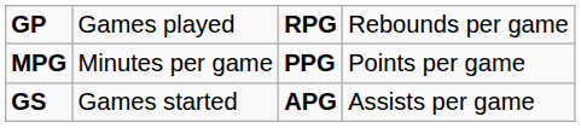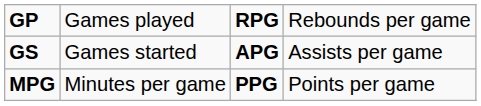 <table class="wikitable">
 <tr>
 <td><strong>GP</strong></td>
 <td>Games played</td>
 <td><strong>RPG</strong></td>
 <td>Rebounds per game</td>
 </tr>
 <tr>
+<td><strong>GS</strong></td>
+<td>Games started</td>
+<td><strong>APG</strong></td>
+<td>Assists per game</td>
+</tr>
+<tr>
 <td><strong>MPG</strong></td>
 <td>Minutes per game</td>
 <td><strong>PPG</strong></td>
 <td>Points per game</td>
 </tr>
-<tr>
-<td><strong>GS</strong></td>
-<td>Games started</td>
-<td><strong>APG</strong></td>
-<td>Assists per game</td>
-</tr>
 </table>
